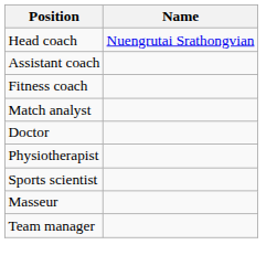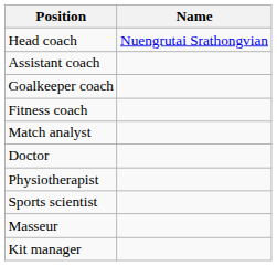 <table class="wikitable">
 <tr>
 <th>Position</th>
 <th>Name</th>
 </tr>
 <tr>
 <td>Head coach</td>
 <td> <a href='#'>Nuengrutai Srathongvian</a></td>
 </tr>
 <tr>
 <td>Assistant coach</td>
+<td></td>
+</tr>
+<tr>
+<td>Goalkeeper coach</td>
 <td></td>
 </tr>
 <tr>
 <td>Fitness coach</td>
 <td></td>
 </tr>
 <tr>
 <td>Match analyst</td>
 <td></td>
 </tr>
 <tr>
 <td>Doctor</td>
 <td></td>
 </tr>
 <tr>
 <td>Physiotherapist</td>
 <td></td>
 </tr>
 <tr>
 <td>Sports scientist</td>
 <td></td>
 </tr>
 <tr>
 <td>Masseur</td>
 <td></td>
 </tr>
 <tr>
-<td>Team manager</td>
+<td>Kit manager</td>
 <td></td>
 </tr>
 </table>
